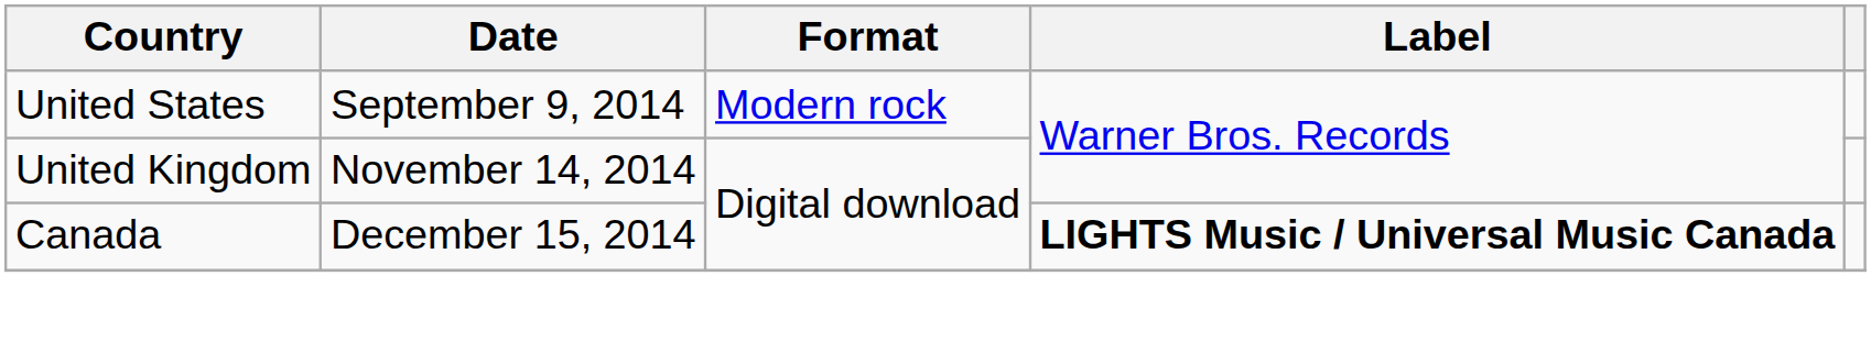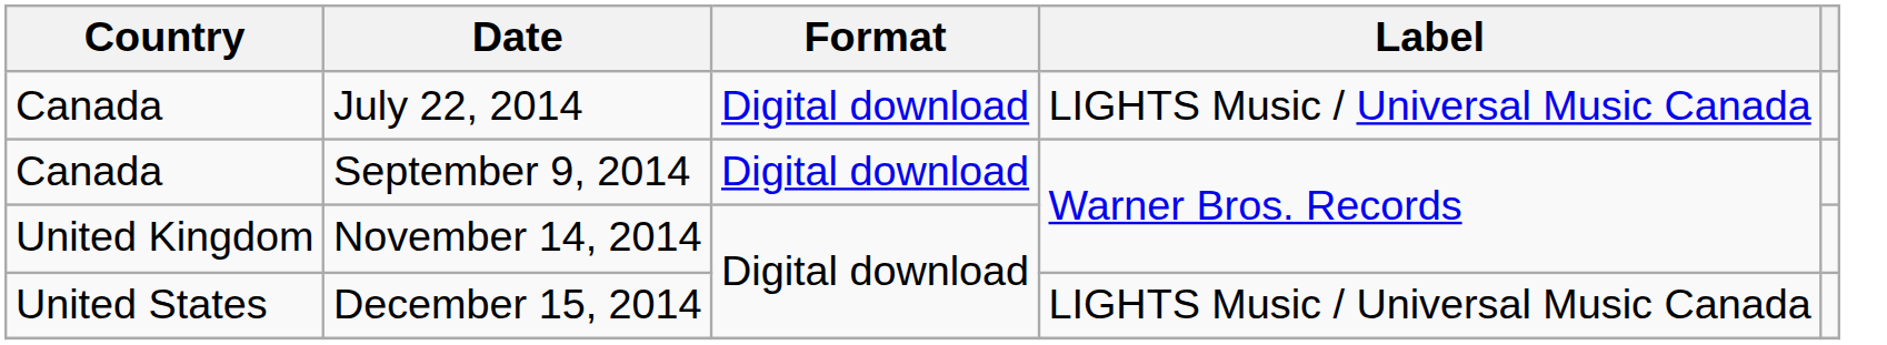 <table class="wikitable">
 <tr>
 <th>Country</th>
 <th>Date</th>
 <th>Format</th>
 <th>Label</th>
 <th></th>
 </tr>
 <tr>
-<td>United States</td>
+<td>Canada</td>
+<td>July 22, 2014</td>
+<td><a href='#'>Digital download</a></td>
+<td>LIGHTS Music / <a href='#'>Universal Music Canada</a></td>
+<td></td>
+</tr>
+<tr>
+<td>Canada</td>
 <td>September 9, 2014</td>
-<td><a href='#'>Modern rock</a></td>
+<td><a href='#'>Digital download</a></td>
 <td rowspan="2"><a href='#'>Warner Bros. Records</a></td>
 <td></td>
 </tr>
 <tr>
 <td>United Kingdom</td>
 <td>November 14, 2014</td>
 <td rowspan="2">Digital download <br> </td>
 <td></td>
 </tr>
 <tr>
-<td>Canada</td>
+<td>United States</td>
 <td>December 15, 2014</td>
-<td><strong>LIGHTS Music / Universal Music Canada</strong></td>
+<td>LIGHTS Music / Universal Music Canada</td>
 <td></td>
 </tr>
 <tr>
 </tr>
 </table>
